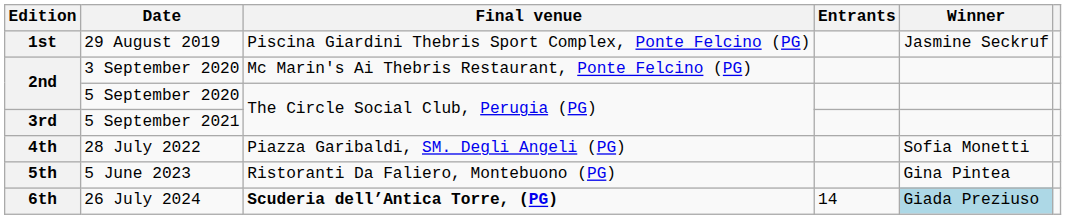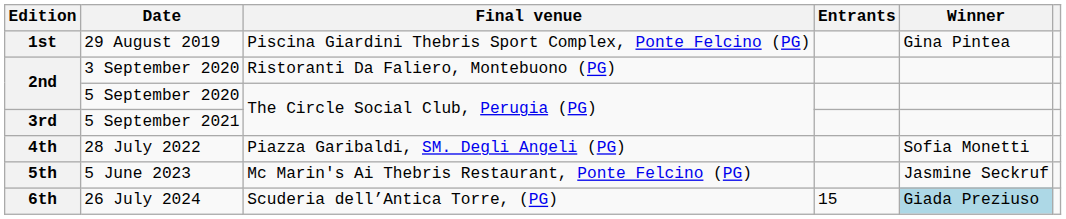 <table class="wikitable defaultcenter col2left col3left col5left" style="font-size:95%;">
 <tr>
 <th>Edition</th>
 <th>Date</th>
 <th>Final venue</th>
 <th>Entrants</th>
 <th>Winner</th>
 <th></th>
 </tr>
 <tr>
 <th>1st</th>
 <td>29 August 2019</td>
 <td>Piscina Giardini Thebris Sport Complex, <a href='#'>Ponte Felcino</a> (<a href='#'>PG</a>)</td>
 <td></td>
-<td>Jasmine Seckruf</td>
+<td>Gina Pintea</td>
 <td></td>
 </tr>
 <tr>
 <th rowspan=2>2nd</th>
 <td>3 September 2020</td>
-<td>Mc Marin's Ai Thebris Restaurant, <a href='#'>Ponte Felcino</a> (<a href='#'>PG</a>)</td>
+<td>Ristoranti Da Faliero, Montebuono (<a href='#'>PG</a>)</td>
 <td></td>
 <td></td>
 <td></td>
 </tr>
 <tr>
 <td>5 September 2020</td>
 <td rowspan=2>The Circle Social Club, <a href='#'>Perugia</a> (<a href='#'>PG</a>)</td>
 <td></td>
 <td></td>
 <td></td>
 </tr>
 <tr>
 <th>3rd</th>
 <td>5 September 2021</td>
 <td></td>
 <td></td>
 <td></td>
 </tr>
 <tr>
 <th>4th</th>
 <td>28 July 2022</td>
 <td>Piazza Garibaldi, <a href='#'>SM. Degli Angeli</a> (<a href='#'>PG</a>)</td>
 <td></td>
 <td>Sofia Monetti</td>
 <td></td>
 </tr>
 <tr>
 <th>5th</th>
 <td>5 June 2023</td>
-<td>Ristoranti Da Faliero, Montebuono (<a href='#'>PG</a>)</td>
+<td>Mc Marin's Ai Thebris Restaurant, <a href='#'>Ponte Felcino</a> (<a href='#'>PG</a>)</td>
 <td></td>
-<td>Gina Pintea</td>
+<td>Jasmine Seckruf</td>
 <td></td>
 </tr>
 <tr>
 <th>6th</th>
 <td>26 July 2024</td>
-<td><strong>Scuderia dell’Antica Torre,  (<a href='#'>PG</a>)</strong></td>
-<td>14</td>
+<td>Scuderia dell’Antica Torre,  (<a href='#'>PG</a>)</td>
+<td>15</td>
 <td style="background: lightblue;">Giada Preziuso</td>
 <td></td>
 </tr>
 </table>
